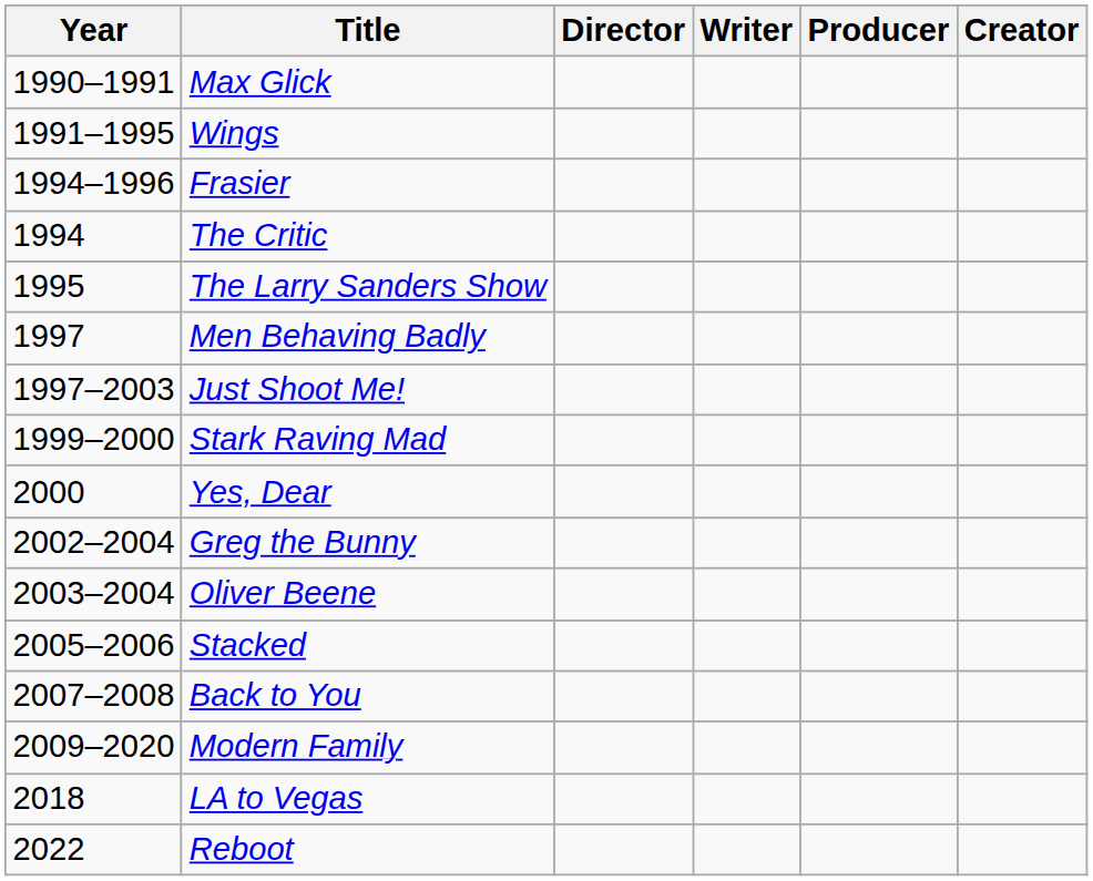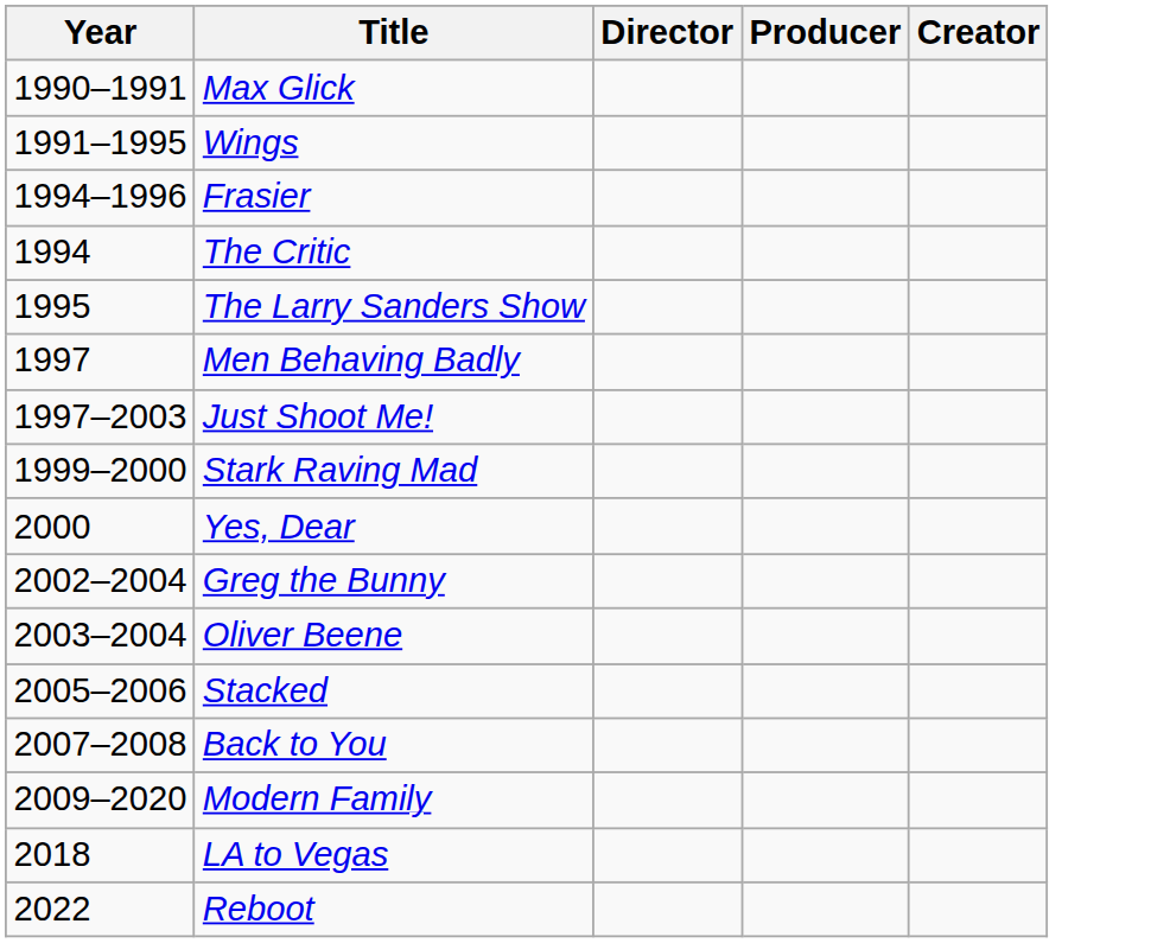 <table class="wikitable sortable" style="text-align:left">
 <tr>
 <th>Year</th>
 <th>Title</th>
 <th>Director</th>
-<th>Writer</th>
 <th>Producer</th>
 <th>Creator</th>
 </tr>
 <tr>
 <td>1990–1991</td>
 <td><em><a href='#'>Max Glick</a></em></td>
-<td></td>
 <td></td>
 <td></td>
 <td></td>
 </tr>
 <tr>
 <td>1991–1995</td>
 <td><em><a href='#'>Wings</a></em></td>
 <td></td>
 <td></td>
 <td></td>
-<td></td>
 </tr>
 <tr>
 <td>1994–1996</td>
 <td><em><a href='#'>Frasier</a></em></td>
-<td></td>
 <td></td>
 <td></td>
 <td></td>
 </tr>
 <tr>
 <td>1994</td>
 <td><em><a href='#'>The Critic</a></em></td>
 <td></td>
 <td></td>
 <td></td>
-<td></td>
 </tr>
 <tr>
 <td>1995</td>
 <td><em><a href='#'>The Larry Sanders Show</a></em></td>
-<td></td>
 <td></td>
 <td></td>
 <td></td>
 </tr>
 <tr>
 <td>1997</td>
 <td><em><a href='#'>Men Behaving Badly</a></em></td>
 <td></td>
 <td></td>
 <td></td>
-<td></td>
 </tr>
 <tr>
 <td>1997–2003</td>
 <td><em><a href='#'>Just Shoot Me!</a></em></td>
-<td></td>
 <td></td>
 <td></td>
 <td></td>
 </tr>
 <tr>
 <td>1999–2000</td>
 <td><em><a href='#'>Stark Raving Mad</a></em></td>
 <td></td>
 <td></td>
 <td></td>
-<td></td>
 </tr>
 <tr>
 <td>2000</td>
 <td><em><a href='#'>Yes, Dear</a></em></td>
-<td></td>
 <td></td>
 <td></td>
 <td></td>
 </tr>
 <tr>
 <td>2002–2004</td>
 <td><em><a href='#'>Greg the Bunny</a></em></td>
 <td></td>
 <td></td>
 <td></td>
-<td></td>
 </tr>
 <tr>
 <td>2003–2004</td>
 <td><em><a href='#'>Oliver Beene</a></em></td>
-<td></td>
 <td></td>
 <td></td>
 <td></td>
 </tr>
 <tr>
 <td>2005–2006</td>
 <td><em><a href='#'>Stacked</a></em></td>
 <td></td>
 <td></td>
 <td></td>
-<td></td>
 </tr>
 <tr>
 <td>2007–2008</td>
 <td><em><a href='#'>Back to You</a></em></td>
-<td></td>
 <td></td>
 <td></td>
 <td></td>
 </tr>
 <tr>
 <td>2009–2020</td>
 <td><em><a href='#'>Modern Family</a></em></td>
 <td></td>
 <td></td>
 <td></td>
-<td></td>
 </tr>
 <tr>
 <td>2018</td>
 <td><em><a href='#'>LA to Vegas</a></em></td>
-<td></td>
 <td></td>
 <td></td>
 <td></td>
 </tr>
 <tr>
 <td>2022</td>
 <td><em><a href='#'>Reboot</a></em></td>
 <td></td>
 <td></td>
 <td></td>
-<td></td>
 </tr>
 </table>
